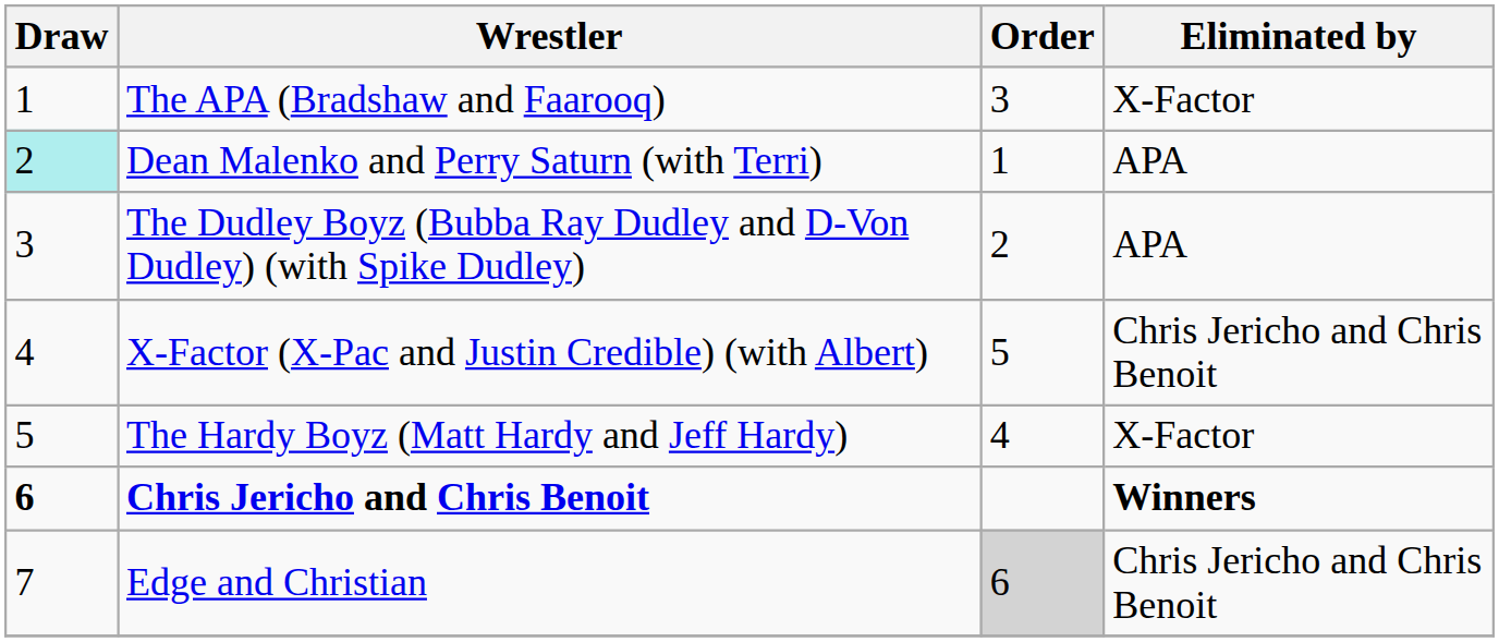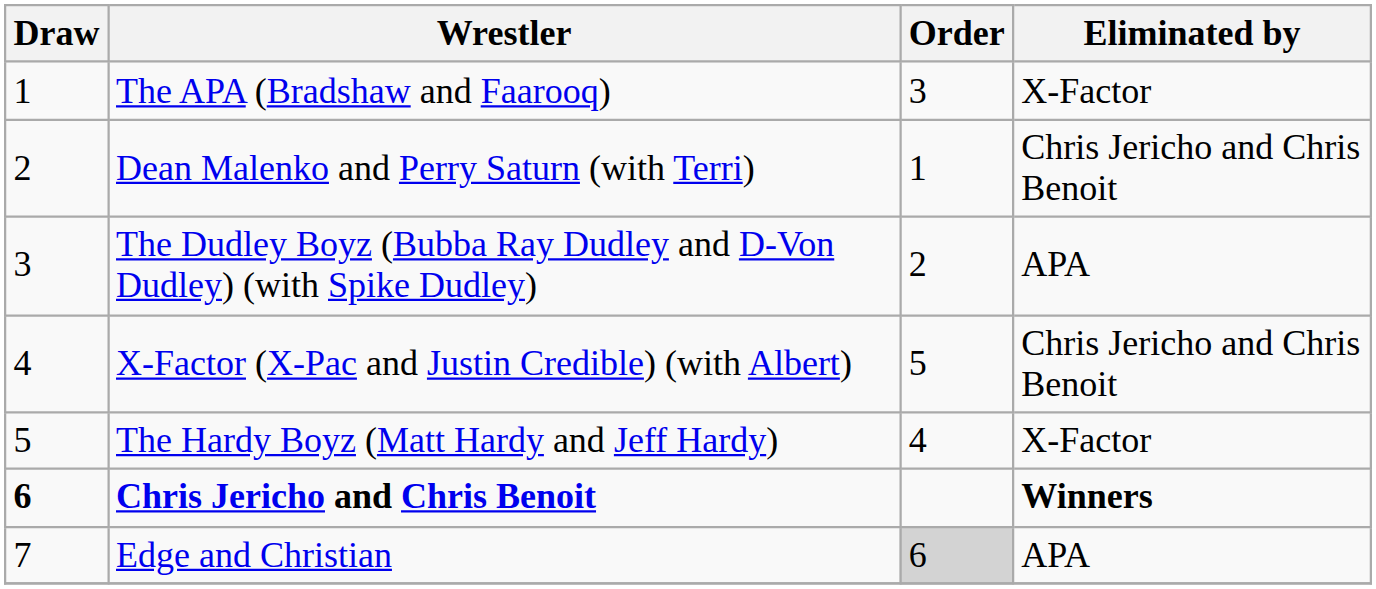 <table class="wikitable" border="1">
 <tr>
 <th>Draw</th>
 <th>Wrestler</th>
 <th>Order</th>
 <th>Eliminated by</th>
 </tr>
 <tr>
 <td>1</td>
 <td><a href='#'>The APA</a> (<a href='#'>Bradshaw</a> and <a href='#'>Faarooq</a>)</td>
 <td>3</td>
 <td>X-Factor</td>
 </tr>
 <tr>
-<td style="background: paleturquoise;">2</td>
+<td>2</td>
 <td><a href='#'>Dean Malenko</a> and <a href='#'>Perry Saturn</a> (with <a href='#'>Terri</a>)</td>
 <td>1</td>
-<td>APA</td>
+<td>Chris Jericho and Chris Benoit</td>
 </tr>
 <tr>
 <td>3</td>
 <td><a href='#'>The Dudley Boyz</a> (<a href='#'>Bubba Ray Dudley</a> and <a href='#'>D-Von Dudley</a>) (with <a href='#'>Spike Dudley</a>)</td>
 <td>2</td>
 <td>APA</td>
 </tr>
 <tr>
 <td>4</td>
 <td><a href='#'>X-Factor</a> (<a href='#'>X-Pac</a> and <a href='#'>Justin Credible</a>) (with <a href='#'>Albert</a>)</td>
 <td>5</td>
 <td>Chris Jericho and Chris Benoit</td>
 </tr>
 <tr>
 <td>5</td>
 <td><a href='#'>The Hardy Boyz</a> (<a href='#'>Matt Hardy</a> and <a href='#'>Jeff Hardy</a>)</td>
 <td>4</td>
 <td>X-Factor</td>
 </tr>
 <tr>
 <td><strong>6</strong></td>
 <td><strong><a href='#'>Chris Jericho</a> and <a href='#'>Chris Benoit</a></strong></td>
 <td></td>
 <td><strong>Winners</strong></td>
 </tr>
 <tr>
 <td>7</td>
 <td><a href='#'>Edge and Christian</a></td>
 <td style="background: lightgrey;">6</td>
-<td>Chris Jericho and Chris Benoit</td>
+<td>APA</td>
 </tr>
 <tr>
 </tr>
 </table>
